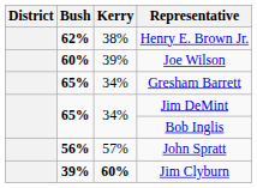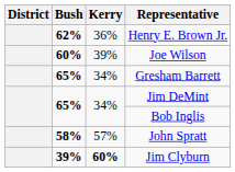 <table class="wikitable sortable">
 <tr>
 <th>District</th>
 <th>Bush</th>
 <th>Kerry</th>
 <th class="unsortable">Representative</th>
 </tr>
 <tr align=center>
 <th></th>
 <td><strong>62%</strong></td>
-<td>38%</td>
+<td>36%</td>
 <td><a href='#'>Henry E. Brown Jr.</a></td>
 </tr>
 <tr align=center>
 <th></th>
 <td><strong>60%</strong></td>
 <td>39%</td>
 <td><a href='#'>Joe Wilson</a></td>
 </tr>
 <tr align=center>
 <th></th>
 <td><strong>65%</strong></td>
 <td>34%</td>
 <td><a href='#'>Gresham Barrett</a></td>
 </tr>
 <tr align=center>
 <th rowspan=2 ></th>
 <td rowspan=2><strong>65%</strong></td>
 <td rowspan=2>34%</td>
 <td><a href='#'>Jim DeMint</a></td>
 </tr>
 <tr align=center>
 <td><a href='#'>Bob Inglis</a></td>
 </tr>
 <tr align=center>
 <th></th>
-<td><strong>56%</strong></td>
+<td><strong>58%</strong></td>
 <td>57%</td>
 <td><a href='#'>John Spratt</a></td>
 </tr>
 <tr align=center>
 <th></th>
 <td><strong>39%</strong></td>
 <td><strong>60%</strong></td>
 <td><a href='#'>Jim Clyburn</a></td>
 </tr>
 </table>
